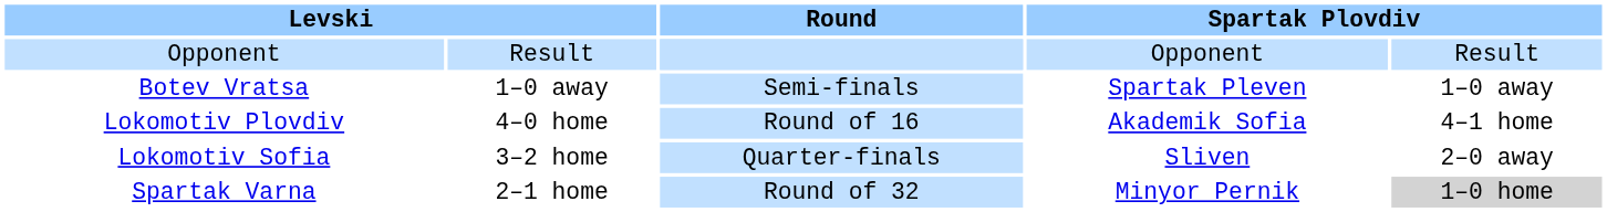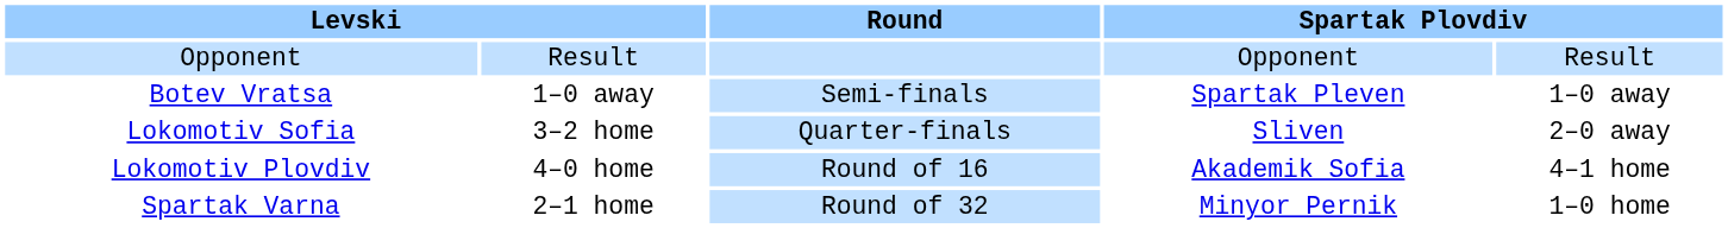 <table width="100%" style="text-align:center">
 <tr valign=top bgcolor=#99ccff>
 <th colspan=2 style="width:1*">Levski</th>
 <th><strong>Round</strong></th>
 <th colspan=2 style="width:1*">Spartak Plovdiv</th>
 </tr>
 <tr valign=top bgcolor=#c1e0ff>
 <td>Opponent</td>
 <td>Result</td>
 <td bgcolor=#c1e0ff></td>
 <td>Opponent</td>
 <td>Result</td>
 </tr>
 <tr>
 <td><a href='#'>Botev Vratsa</a></td>
 <td>1–0 away</td>
 <td bgcolor="#c1e0ff">Semi-finals</td>
 <td><a href='#'>Spartak Pleven</a></td>
 <td>1–0 away</td>
 </tr>
 <tr>
+<td><a href='#'>Lokomotiv Sofia</a></td>
+<td>3–2 home</td>
+<td bgcolor="#c1e0ff">Quarter-finals</td>
+<td><a href='#'>Sliven</a></td>
+<td>2–0 away</td>
+</tr>
+<tr>
 <td><a href='#'>Lokomotiv Plovdiv</a></td>
 <td>4–0 home</td>
 <td bgcolor="#c1e0ff">Round of 16</td>
 <td><a href='#'>Akademik Sofia</a></td>
 <td>4–1 home</td>
 </tr>
 <tr>
-<td><a href='#'>Lokomotiv Sofia</a></td>
-<td>3–2 home</td>
-<td bgcolor="#c1e0ff">Quarter-finals</td>
-<td><a href='#'>Sliven</a></td>
-<td>2–0 away</td>
-</tr>
-<tr>
 <td><a href='#'>Spartak Varna</a></td>
 <td>2–1 home</td>
 <td bgcolor="#c1e0ff">Round of 32</td>
 <td><a href='#'>Minyor Pernik</a></td>
-<td style="background: lightgrey;">1–0 home</td>
+<td>1–0 home</td>
 </tr>
 </table>
